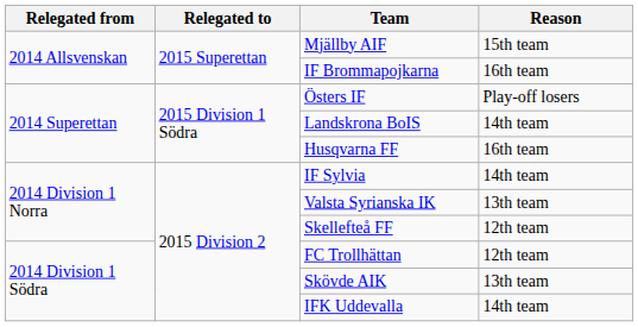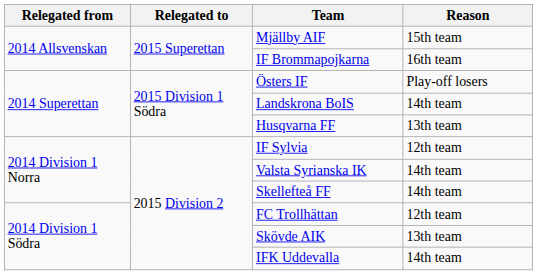 <table class="wikitable">
 <tr>
 <th style="width: 175px;">Relegated from</th>
 <th style="width: 175px;">Relegated to</th>
 <th style="width: 200px;">Team</th>
 <th style="width: 200px;">Reason</th>
 </tr>
 <tr>
 <td rowspan="2"><a href='#'>2014 Allsvenskan</a></td>
 <td rowspan="2"><a href='#'>2015 Superettan</a></td>
 <td><a href='#'>Mjällby AIF</a></td>
 <td>15th team</td>
 </tr>
 <tr>
 <td><a href='#'>IF Brommapojkarna</a></td>
 <td>16th team</td>
 </tr>
 <tr>
 <td rowspan="3"><a href='#'>2014 Superettan</a></td>
 <td rowspan="3"><a href='#'>2015 Division 1</a> Södra</td>
 <td><a href='#'>Östers IF</a></td>
 <td>Play-off losers</td>
 </tr>
 <tr>
 <td><a href='#'>Landskrona BoIS</a></td>
 <td>14th team</td>
 </tr>
 <tr>
 <td><a href='#'>Husqvarna FF</a></td>
-<td>16th team</td>
+<td>13th team</td>
 </tr>
 <tr>
 <td rowspan="3"><a href='#'>2014 Division 1</a> Norra</td>
 <td rowspan="6">2015 <a href='#'>Division 2</a></td>
 <td><a href='#'>IF Sylvia</a></td>
+<td>12th team</td>
+</tr>
+<tr>
+<td><a href='#'>Valsta Syrianska IK</a></td>
 <td>14th team</td>
 </tr>
 <tr>
-<td><a href='#'>Valsta Syrianska IK</a></td>
-<td>13th team</td>
-</tr>
-<tr>
 <td><a href='#'>Skellefteå FF</a></td>
-<td>12th team</td>
+<td>14th team</td>
 </tr>
 <tr>
 <td rowspan="3"><a href='#'>2014 Division 1</a> Södra</td>
 <td><a href='#'>FC Trollhättan</a></td>
 <td>12th team</td>
 </tr>
 <tr>
 <td><a href='#'>Skövde AIK</a></td>
 <td>13th team</td>
 </tr>
 <tr>
 <td><a href='#'>IFK Uddevalla</a></td>
 <td>14th team</td>
 </tr>
 </table>
